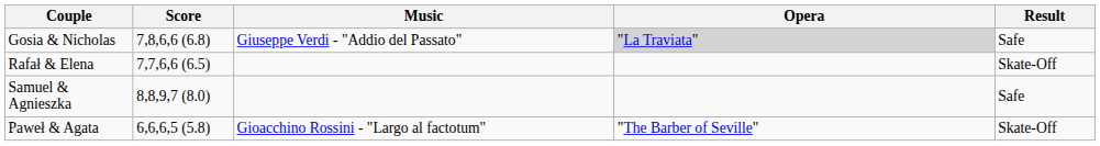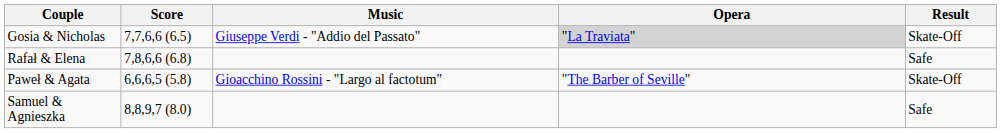 <table class="wikitable">
 <tr>
 <th style="width:130px;">Couple</th>
 <th style="width:100px;">Score</th>
 <th style="width:400px;">Music</th>
 <th style="width:400px;">Opera</th>
 <th style="width:100px;">Result</th>
 </tr>
 <tr>
 <td rowspan="1">Gosia & Nicholas</td>
-<td>7,8,6,6 (6.8)</td>
+<td>7,7,6,6 (6.5)</td>
 <td><a href='#'>Giuseppe Verdi</a> - "Addio del Passato"</td>
 <td style="background: lightgrey;">"<a href='#'>La Traviata</a>"</td>
-<td rowspan="1">Safe</td>
+<td rowspan="1">Skate-Off</td>
 </tr>
 <tr>
 <td rowspan="1">Rafał & Elena</td>
-<td>7,7,6,6 (6.5)</td>
-<td></td>
-<td></td>
-<td rowspan="1">Skate-Off</td>
-</tr>
-<tr>
-<td rowspan="1">Samuel & Agnieszka</td>
-<td>8,8,9,7 (8.0)</td>
+<td>7,8,6,6 (6.8)</td>
 <td></td>
 <td></td>
 <td rowspan="1">Safe</td>
 </tr>
 <tr>
 <td rowspan="1">Paweł & Agata</td>
 <td>6,6,6,5 (5.8)</td>
 <td><a href='#'>Gioacchino Rossini</a> - "Largo al factotum"</td>
 <td>"<a href='#'>The Barber of Seville</a>"</td>
 <td rowspan="1">Skate-Off</td>
 </tr>
+<tr>
+<td rowspan="1">Samuel & Agnieszka</td>
+<td>8,8,9,7 (8.0)</td>
+<td></td>
+<td></td>
+<td rowspan="1">Safe</td>
+</tr>
 </table>
